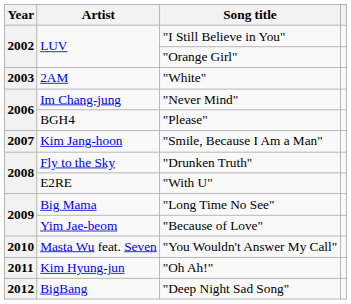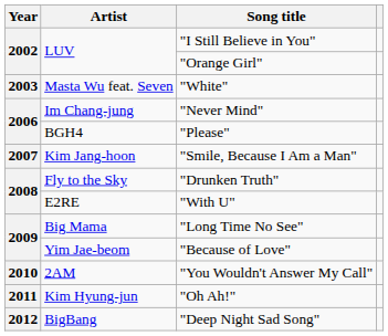 <table class="wikitable plainrowheaders sortable">
 <tr>
 <th scope="col">Year</th>
 <th scope="col">Artist</th>
 <th scope="col">Song title</th>
 <th scope="col" class="unsortable"></th>
 </tr>
 <tr>
 <th scope="row" rowspan="2">2002</th>
 <td rowspan="2"><a href='#'>LUV</a></td>
 <td>"I Still Believe in You"</td>
 <td style="text-align:center"></td>
 </tr>
 <tr>
 <td>"Orange Girl"</td>
 <td style="text-align:center"></td>
 </tr>
 <tr>
 <th scope="row">2003</th>
-<td><a href='#'>2AM</a></td>
+<td><a href='#'>Masta Wu</a> feat. <a href='#'>Seven</a></td>
 <td>"White"</td>
 <td style="text-align:center"></td>
 </tr>
 <tr>
 <th scope="row" rowspan="2">2006</th>
 <td><a href='#'>Im Chang-jung</a></td>
 <td>"Never Mind"</td>
 <td style="text-align:center"></td>
 </tr>
 <tr>
 <td>BGH4</td>
 <td>"Please"</td>
 <td style="text-align:center"></td>
 </tr>
 <tr>
 <th scope="row">2007</th>
 <td><a href='#'>Kim Jang-hoon</a></td>
 <td>"Smile, Because I Am a Man"</td>
 <td style="text-align:center"></td>
 </tr>
 <tr>
 <th scope="row" rowspan="2">2008</th>
 <td><a href='#'>Fly to the Sky</a></td>
 <td>"Drunken Truth"</td>
 <td style="text-align:center"></td>
 </tr>
 <tr>
 <td>E2RE</td>
 <td>"With U"</td>
 <td style="text-align:center"></td>
 </tr>
 <tr>
 <th scope="row" rowspan="2">2009</th>
 <td><a href='#'>Big Mama</a></td>
 <td>"Long Time No See"</td>
 <td style="text-align:center"></td>
 </tr>
 <tr>
 <td><a href='#'>Yim Jae-beom</a></td>
 <td>"Because of Love"</td>
 <td style="text-align:center"></td>
 </tr>
 <tr>
 <th scope="row">2010</th>
-<td><a href='#'>Masta Wu</a> feat. <a href='#'>Seven</a></td>
+<td><a href='#'>2AM</a></td>
 <td>"You Wouldn't Answer My Call"</td>
 <td style="text-align:center"></td>
 </tr>
 <tr>
 <th scope="row">2011</th>
 <td><a href='#'>Kim Hyung-jun</a></td>
 <td>"Oh Ah!"</td>
 <td style="text-align:center"></td>
 </tr>
 <tr>
 <th scope="row">2012</th>
 <td><a href='#'>BigBang</a></td>
 <td>"Deep Night Sad Song"</td>
 <td style="text-align:center"></td>
 </tr>
 </table>
